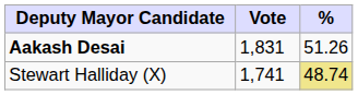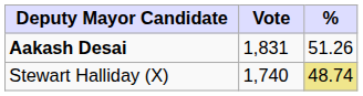 <table class="wikitable">
 <tr>
 <th style="background:#ddf; width:200px;">Deputy Mayor Candidate</th>
 <th style="background:#ddf; width:50px;">Vote</th>
 <th style="background:#ddf; width:30px;">%</th>
 </tr>
 <tr>
 <td><strong>Aakash Desai</strong></td>
 <td>1,831</td>
 <td>51.26</td>
 </tr>
 <tr>
 <td>Stewart Halliday (X)</td>
-<td>1,741</td>
+<td>1,740</td>
 <td style="background: khaki;">48.74</td>
 </tr>
 </table>
